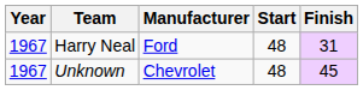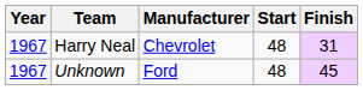 <table class="wikitable" style="font-size: 90%;">
 <tr>
 <th>Year</th>
 <th>Team</th>
 <th>Manufacturer</th>
 <th>Start</th>
 <th>Finish</th>
 </tr>
 <tr>
 <td><a href='#'>1967</a></td>
 <td>Harry Neal</td>
-<td><a href='#'>Ford</a></td>
+<td><a href='#'>Chevrolet</a></td>
 <td align=center>48</td>
 <td align=center style="background:#EFCFFF;">31</td>
 </tr>
 <tr>
 <td><a href='#'>1967</a></td>
 <td><em>Unknown</em></td>
-<td><a href='#'>Chevrolet</a></td>
+<td><a href='#'>Ford</a></td>
 <td align=center>48</td>
 <td align=center style="background:#EFCFFF;">45</td>
 </tr>
 </table>
